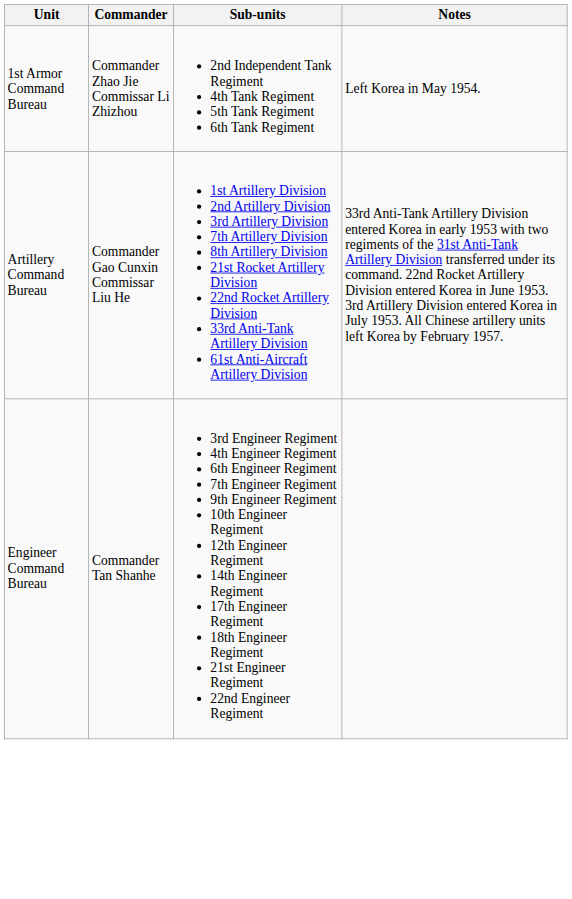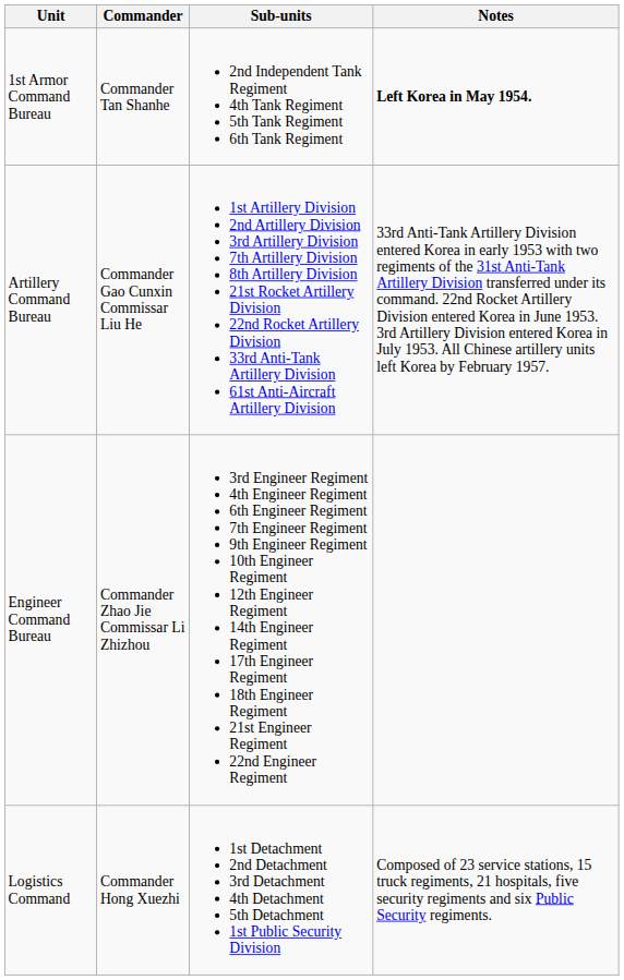 <table class="wikitable" style="width: 75%">
 <tr>
 <th width=15%; align= center>Unit</th>
 <th width=15%; align= center>Commander</th>
 <th width=30%; align= center>Sub-units</th>
 <th width=40%; align= center>Notes</th>
 </tr>
 <tr>
 <td>1st Armor Command Bureau</td>
-<td>Commander Zhao Jie<br>Commissar Li Zhizhou</td>
+<td>Commander Tan Shanhe</td>
 <td><br><ul><li>2nd Independent Tank Regiment</li><li>4th Tank Regiment</li><li>5th Tank Regiment</li><li>6th Tank Regiment</li></ul></td>
-<td>Left Korea in May 1954.</td>
+<td><strong>Left Korea in May 1954.</strong></td>
 </tr>
 <tr>
 <td>Artillery Command Bureau</td>
 <td>Commander Gao Cunxin<br>Commissar Liu He</td>
 <td><br><ul><li><a href='#'>1st Artillery Division</a></li><li><a href='#'>2nd Artillery Division</a></li><li><a href='#'>3rd Artillery Division</a></li><li><a href='#'>7th Artillery Division</a></li><li><a href='#'>8th Artillery Division</a></li><li><a href='#'>21st Rocket Artillery Division</a></li><li><a href='#'>22nd Rocket Artillery Division</a></li><li><a href='#'>33rd Anti-Tank Artillery Division</a></li><li><a href='#'>61st Anti-Aircraft Artillery Division</a></li></ul></td>
 <td>33rd Anti-Tank Artillery Division entered Korea in early 1953 with two regiments of the <a href='#'>31st Anti-Tank Artillery Division</a> transferred under its command. 22nd Rocket Artillery Division entered Korea in June 1953. 3rd Artillery Division entered Korea in July 1953. All Chinese artillery units left Korea by February 1957.</td>
 </tr>
 <tr>
 <td>Engineer Command Bureau</td>
-<td>Commander Tan Shanhe</td>
+<td>Commander Zhao Jie<br>Commissar Li Zhizhou</td>
 <td><br><ul><li>3rd Engineer Regiment</li><li>4th Engineer Regiment</li><li>6th Engineer Regiment</li><li>7th Engineer Regiment</li><li>9th Engineer Regiment</li><li>10th Engineer Regiment</li><li>12th Engineer Regiment</li><li>14th Engineer Regiment</li><li>17th Engineer Regiment</li><li>18th Engineer Regiment</li><li>21st Engineer Regiment</li><li>22nd Engineer Regiment</li></ul></td>
 <td></td>
 </tr>
+<tr>
+<td>Logistics Command</td>
+<td>Commander Hong Xuezhi</td>
+<td><br><ul><li>1st Detachment</li><li>2nd Detachment</li><li>3rd Detachment</li><li>4th Detachment</li><li>5th Detachment</li><li><a href='#'>1st Public Security Division</a></li></ul></td>
+<td>Composed of 23 service stations, 15 truck regiments, 21 hospitals, five security regiments and six <a href='#'>Public Security</a> regiments.</td>
+</tr>
 </table>
